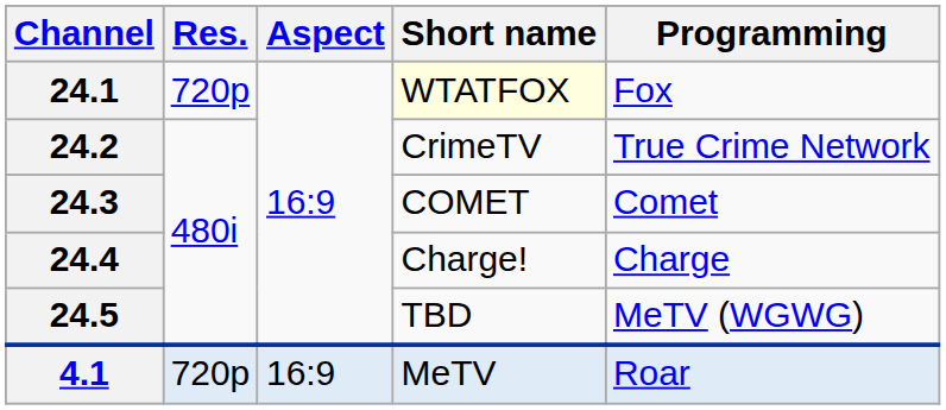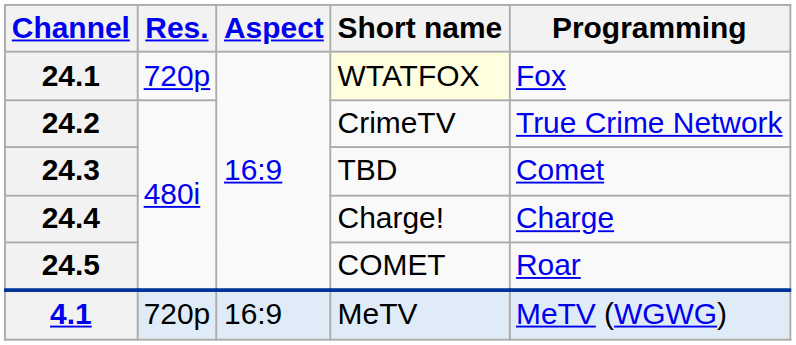 <table class="wikitable">
 <tr>
 <th scope = "col"><a href='#'>Channel</a></th>
 <th scope = "col"><a href='#'>Res.</a></th>
 <th scope = "col"><a href='#'>Aspect</a></th>
 <th scope = "col">Short name</th>
 <th scope = "col">Programming</th>
 </tr>
 <tr>
 <th scope = "row">24.1</th>
 <td><a href='#'>720p</a></td>
 <td rowspan=5><a href='#'>16:9</a></td>
 <td style="background: lightyellow;">WTATFOX</td>
 <td><a href='#'>Fox</a></td>
 </tr>
 <tr>
 <th scope = "row">24.2</th>
 <td rowspan=4><a href='#'>480i</a></td>
 <td>CrimeTV</td>
 <td><a href='#'>True Crime Network</a></td>
 </tr>
 <tr>
 <th scope = "row">24.3</th>
-<td>COMET</td>
+<td>TBD</td>
 <td><a href='#'>Comet</a></td>
 </tr>
 <tr>
 <th scope = "row">24.4</th>
 <td>Charge!</td>
 <td><a href='#'>Charge</a></td>
 </tr>
 <tr>
 <th scope = "row">24.5</th>
-<td>TBD</td>
-<td><a href='#'>MeTV</a> (<a href='#'>WGWG</a>)</td>
+<td>COMET</td>
+<td><a href='#'>Roar</a></td>
 </tr>
 <tr style="background-color:#DFEBF6; border-top: 2px solid #003399;">
 <th scope="row"><a href='#'>4.1</a></th>
 <td>720p</td>
 <td>16:9</td>
 <td>MeTV</td>
-<td><a href='#'>Roar</a></td>
+<td><a href='#'>MeTV</a> (<a href='#'>WGWG</a>)</td>
 </tr>
 </table>
